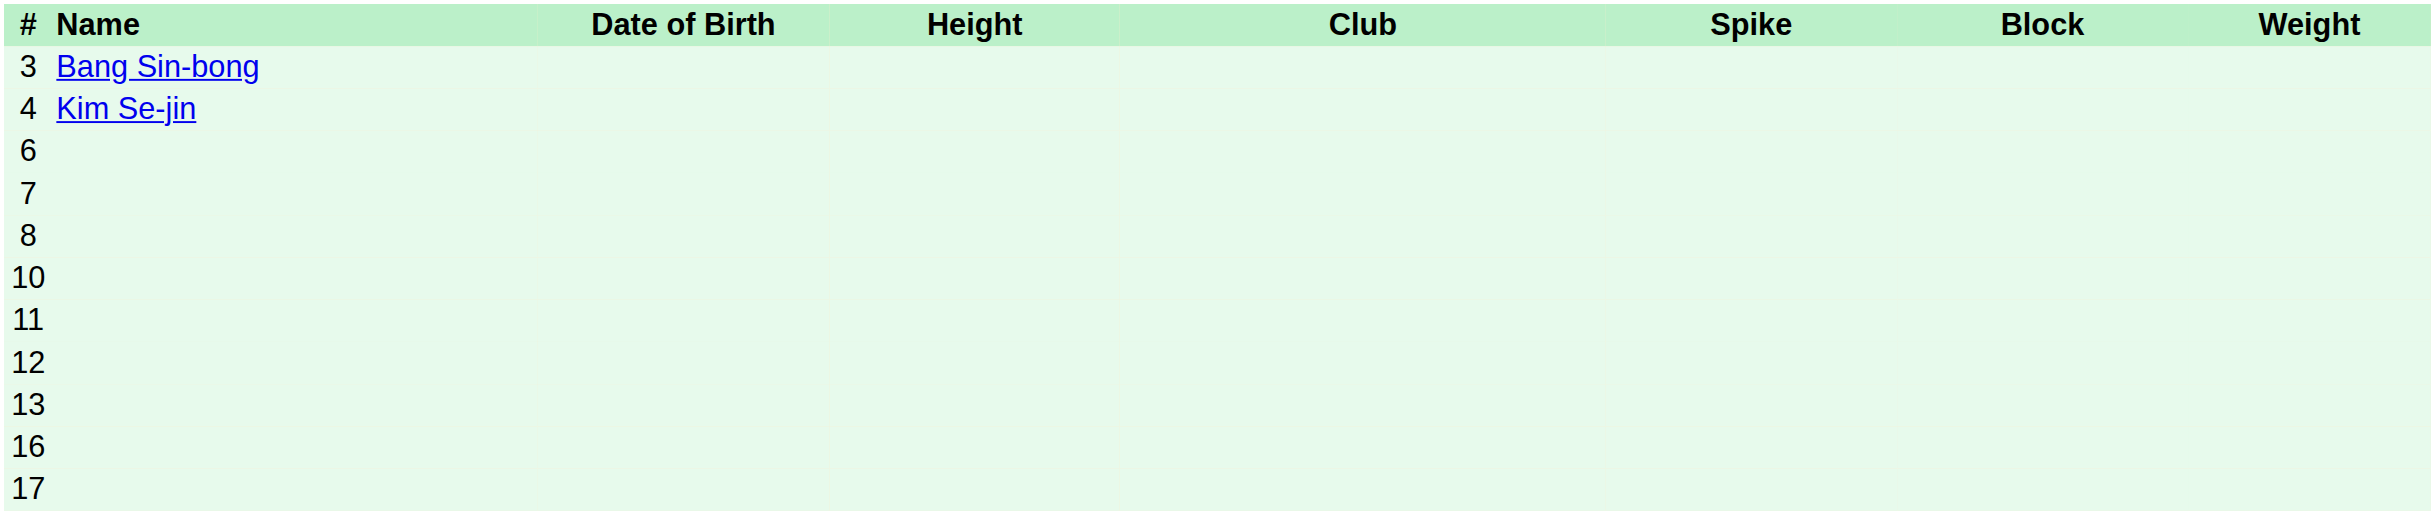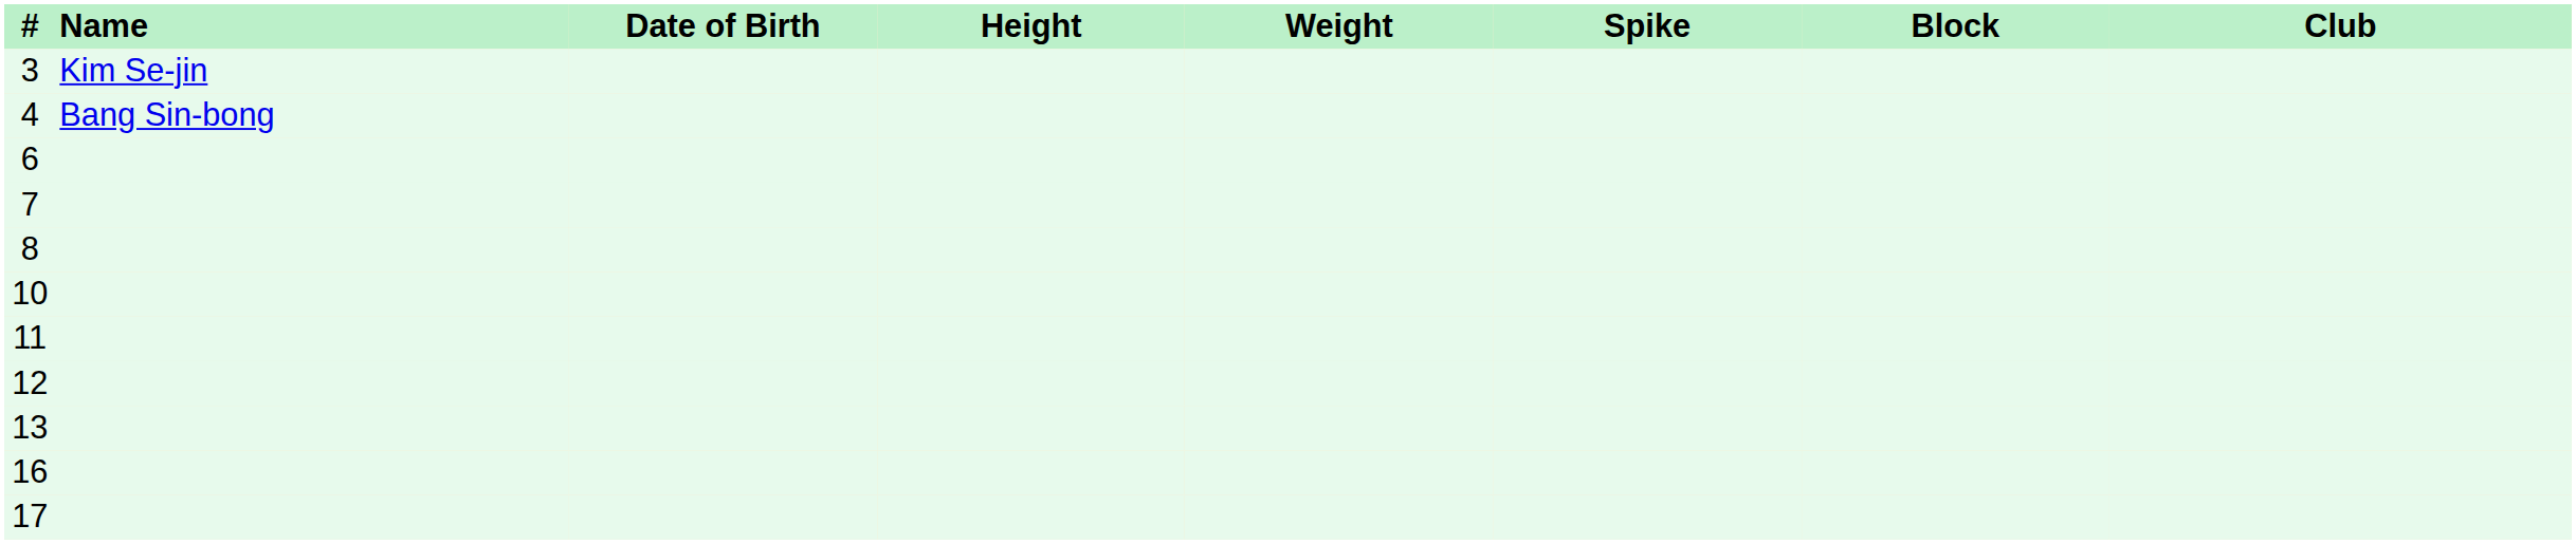 <table border=0 cellpadding=2 cellspacing=0  |- bgcolor=#FFECCE style=text-align:center; font-size:90%; width=100%>
 <tr bgcolor=#BBF0C9>
 <th width=2%>#</th>
 <th align=left width=20%>Name</th>
 <th width=12%>Date of Birth</th>
 <th width=12%>Height</th>
-<th width=20%>Club</th>
+<th width=12%>Weight</th>
 <th width=12%>Spike</th>
 <th width=12%>Block</th>
-<th width=12%>Weight</th>
+<th width=20%>Club</th>
 </tr>
 <tr bgcolor=#E7FAEC>
 <td>3</td>
-<td align=left><a href='#'>Bang Sin-bong</a></td>
+<td align=left><a href='#'>Kim Se-jin</a></td>
 <td align="right"></td>
 <td></td>
 <td></td>
 <td></td>
 <td></td>
 <td></td>
 </tr>
 <tr bgcolor=#E7FAEC>
 <td>4</td>
-<td align=left><a href='#'>Kim Se-jin</a></td>
+<td align=left><a href='#'>Bang Sin-bong</a></td>
 <td align="right"></td>
 <td></td>
 <td></td>
 <td></td>
 <td></td>
 <td></td>
 </tr>
 <tr bgcolor=#E7FAEC>
 <td>6</td>
 <td align=left></td>
 <td align=right></td>
 <td></td>
 <td></td>
 <td></td>
 <td></td>
 <td></td>
 </tr>
 <tr bgcolor=#E7FAEC>
 <td>7</td>
 <td align=left></td>
 <td align=right></td>
 <td></td>
 <td></td>
 <td></td>
 <td></td>
 <td></td>
 </tr>
 <tr bgcolor=#E7FAEC>
 <td>8</td>
 <td align=left></td>
 <td align=right></td>
 <td></td>
 <td></td>
 <td></td>
 <td></td>
 <td></td>
 </tr>
 <tr bgcolor=#E7FAEC>
 <td>10</td>
 <td align=left></td>
 <td align=right></td>
 <td></td>
 <td></td>
 <td></td>
 <td></td>
 <td></td>
 </tr>
 <tr bgcolor=#E7FAEC>
 <td>11</td>
 <td align=left></td>
 <td align=right></td>
 <td></td>
 <td></td>
 <td></td>
 <td></td>
 <td></td>
 </tr>
 <tr bgcolor=#E7FAEC>
 <td>12</td>
 <td align=left></td>
 <td align=right></td>
 <td></td>
 <td></td>
 <td></td>
 <td></td>
 <td></td>
 </tr>
 <tr bgcolor=#E7FAEC>
 <td>13</td>
 <td align=left></td>
 <td align=right></td>
 <td></td>
 <td></td>
 <td></td>
 <td></td>
 <td></td>
 </tr>
 <tr bgcolor=#E7FAEC>
 <td>16</td>
 <td align=left></td>
 <td align=right></td>
 <td></td>
 <td></td>
 <td></td>
 <td></td>
 <td></td>
 </tr>
 <tr bgcolor=#E7FAEC>
 <td>17</td>
 <td align=left></td>
 <td align=right></td>
 <td></td>
 <td></td>
 <td></td>
 <td></td>
 <td></td>
 </tr>
 </table>
